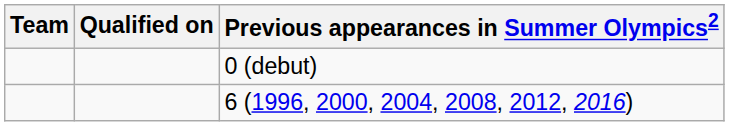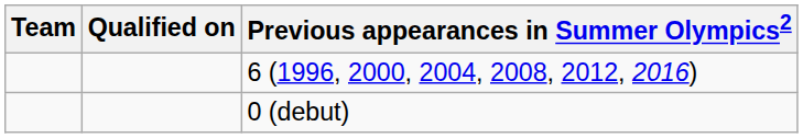 <table class="wikitable sortable">
 <tr>
 <th>Team</th>
 <th>Qualified on</th>
 <th data-sort-type="number">Previous appearances in <a href='#'>Summer Olympics</a><sup><strong><a href='#'>2</a></strong></sup></th>
 </tr>
 <tr>
 <td></td>
 <td></td>
-<td>0 (debut)</td>
+<td>6 (<a href='#'>1996</a>, <a href='#'>2000</a>, <a href='#'>2004</a>, <a href='#'>2008</a>, <a href='#'>2012</a>, <em><a href='#'>2016</a></em>)</td>
 </tr>
 <tr>
 <td></td>
 <td></td>
-<td>6 (<a href='#'>1996</a>, <a href='#'>2000</a>, <a href='#'>2004</a>, <a href='#'>2008</a>, <a href='#'>2012</a>, <em><a href='#'>2016</a></em>)</td>
+<td>0 (debut)</td>
 </tr>
 </table>
